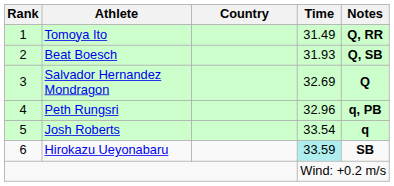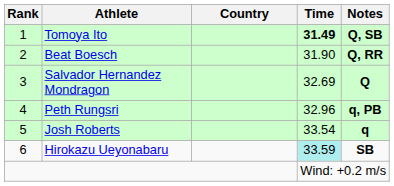 <table class="wikitable sortable" style="text-align:center">
 <tr>
 <th>Rank</th>
 <th style="width:180px">Athlete</th>
 <th style="width:125px">Country</th>
 <th>Time</th>
 <th>Notes</th>
 </tr>
 <tr style="background:#cfc;">
 <td>1</td>
 <td style="text-align:left;"><a href='#'>Tomoya Ito</a></td>
 <td style="text-align:left;"></td>
-<td>31.49</td>
-<td><strong>Q, RR</strong></td>
+<td><strong>31.49</strong></td>
+<td><strong>Q, SB</strong></td>
 </tr>
 <tr style="background:#cfc;">
 <td>2</td>
 <td style="text-align:left;"><a href='#'>Beat Boesch</a></td>
 <td style="text-align:left;"></td>
-<td>31.93</td>
-<td><strong>Q, SB</strong></td>
+<td>31.90</td>
+<td><strong>Q, RR</strong></td>
 </tr>
 <tr style="background:#cfc;">
 <td>3</td>
 <td style="text-align:left;"><a href='#'>Salvador Hernandez Mondragon</a></td>
 <td style="text-align:left;"></td>
 <td>32.69</td>
 <td><strong>Q</strong></td>
 </tr>
 <tr style="background:#cfc;">
 <td>4</td>
 <td style="text-align:left;"><a href='#'>Peth Rungsri</a></td>
 <td style="text-align:left;"></td>
 <td>32.96</td>
 <td><strong>q, PB</strong></td>
 </tr>
 <tr style="background:#cfc;">
 <td>5</td>
 <td style="text-align:left;"><a href='#'>Josh Roberts</a></td>
 <td style="text-align:left;"></td>
 <td>33.54</td>
 <td><strong>q</strong></td>
 </tr>
 <tr>
 <td>6</td>
 <td style="text-align:left;"><a href='#'>Hirokazu Ueyonabaru</a></td>
 <td style="text-align:left;"></td>
 <td style="background: paleturquoise;">33.59</td>
 <td><strong>SB</strong></td>
 </tr>
 <tr class="sortbottom">
 <td colspan="3"></td>
 <td colspan="2">Wind: +0.2 m/s</td>
 </tr>
 </table>
